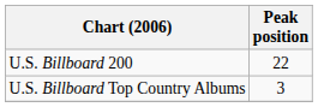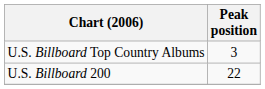 <table class="wikitable">
 <tr>
 <th>Chart (2006)</th>
 <th>Peak<br>position</th>
 </tr>
 <tr>
+<td>U.S. <em>Billboard</em> Top Country Albums</td>
+<td align="center">3</td>
+</tr>
+<tr>
 <td>U.S. <em>Billboard</em> 200</td>
 <td align="center">22</td>
 </tr>
 <tr>
-<td>U.S. <em>Billboard</em> Top Country Albums</td>
-<td align="center">3</td>
-</tr>
-<tr>
 </tr>
 </table>
